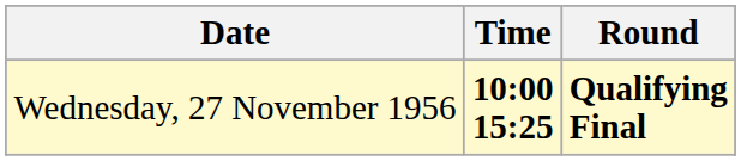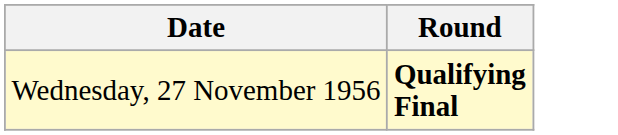 <table class="wikitable">
 <tr>
 <th>Date</th>
-<th>Time</th>
 <th>Round</th>
 </tr>
 <tr style=background:lemonchiffon>
 <td>Wednesday, 27 November 1956</td>
-<td><strong>10:00</strong><br><strong>15:25</strong></td>
 <td><strong>Qualifying</strong><br><strong>Final</strong></td>
 </tr>
 </table>
